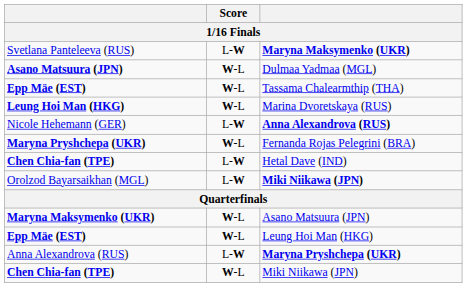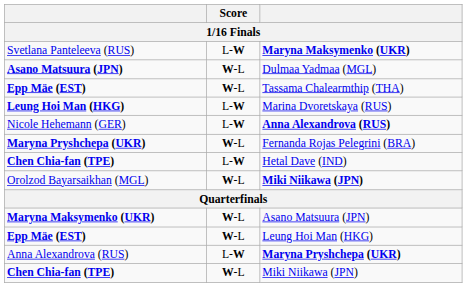 <table class="wikitable" style="text-align: left; ">
 <tr>
 <th align="right" width="270"></th>
 <th width="65">Score</th>
 <th align="left" width="270"></th>
 </tr>
 <tr>
 <th colspan=3>1/16 Finals</th>
 </tr>
 <tr>
 <td> <a href='#'>Svetlana Panteleeva</a> (<a href='#'>RUS</a>)</td>
 <td align="center">L-<strong>W</strong></td>
 <td><strong> <a href='#'>Maryna Maksymenko</a> (<a href='#'>UKR</a>) </strong></td>
 </tr>
 <tr>
 <td><strong> <a href='#'>Asano Matsuura</a> (<a href='#'>JPN</a>)</strong></td>
 <td align="center"><strong>W</strong>-L</td>
 <td> <a href='#'>Dulmaa Yadmaa</a> (<a href='#'>MGL</a>)</td>
 </tr>
 <tr>
 <td><strong> <a href='#'>Epp Mäe</a> (<a href='#'>EST</a>)</strong></td>
 <td align="center"><strong>W</strong>-L</td>
 <td> <a href='#'>Tassama Chalearmthip</a> (<a href='#'>THA</a>)</td>
 </tr>
 <tr>
 <td><strong> <a href='#'>Leung Hoi Man</a> (<a href='#'>HKG</a>)</strong></td>
-<td align="center"><strong>W</strong>-L</td>
+<td align="center">L-<strong>W</strong></td>
 <td> <a href='#'>Marina Dvoretskaya</a> (<a href='#'>RUS</a>)</td>
 </tr>
 <tr>
 <td> <a href='#'>Nicole Hehemann</a> (<a href='#'>GER</a>)</td>
 <td align="center">L-<strong>W</strong></td>
 <td><strong> <a href='#'>Anna Alexandrova</a> (<a href='#'>RUS</a>)</strong></td>
 </tr>
 <tr>
 <td><strong> <a href='#'>Maryna Pryshchepa</a> (<a href='#'>UKR</a>)</strong></td>
 <td align="center"><strong>W</strong>-L</td>
 <td> <a href='#'>Fernanda Rojas Pelegrini</a> (<a href='#'>BRA</a>)</td>
 </tr>
 <tr>
 <td><strong> <a href='#'>Chen Chia-fan</a> (<a href='#'>TPE</a>)</strong></td>
 <td align="center">L-<strong>W</strong></td>
 <td> <a href='#'>Hetal Dave</a> (<a href='#'>IND</a>)</td>
 </tr>
 <tr>
 <td> <a href='#'>Orolzod Bayarsaikhan</a> (<a href='#'>MGL</a>)</td>
-<td align="center">L-<strong>W</strong></td>
+<td align="center"><strong>W</strong>-L</td>
 <td><strong> <a href='#'>Miki Niikawa</a> (<a href='#'>JPN</a>)</strong></td>
 </tr>
 <tr>
 <th colspan=3>Quarterfinals</th>
 </tr>
 <tr>
 <td><strong> <a href='#'>Maryna Maksymenko</a> (<a href='#'>UKR</a>)</strong></td>
 <td align="center"><strong>W</strong>-L</td>
 <td> <a href='#'>Asano Matsuura</a> (<a href='#'>JPN</a>)</td>
 </tr>
 <tr>
 <td><strong> <a href='#'>Epp Mäe</a> (<a href='#'>EST</a>)</strong></td>
 <td align="center"><strong>W</strong>-L</td>
 <td> <a href='#'>Leung Hoi Man</a> (<a href='#'>HKG</a>)</td>
 </tr>
 <tr>
 <td> <a href='#'>Anna Alexandrova</a> (<a href='#'>RUS</a>)</td>
 <td align="center">L-<strong>W</strong></td>
 <td><strong> <a href='#'>Maryna Pryshchepa</a> (<a href='#'>UKR</a>)</strong></td>
 </tr>
 <tr>
 <td><strong> <a href='#'>Chen Chia-fan</a> (<a href='#'>TPE</a>)</strong></td>
 <td align="center"><strong>W</strong>-L</td>
 <td> <a href='#'>Miki Niikawa</a> (<a href='#'>JPN</a>)</td>
 </tr>
 </table>
